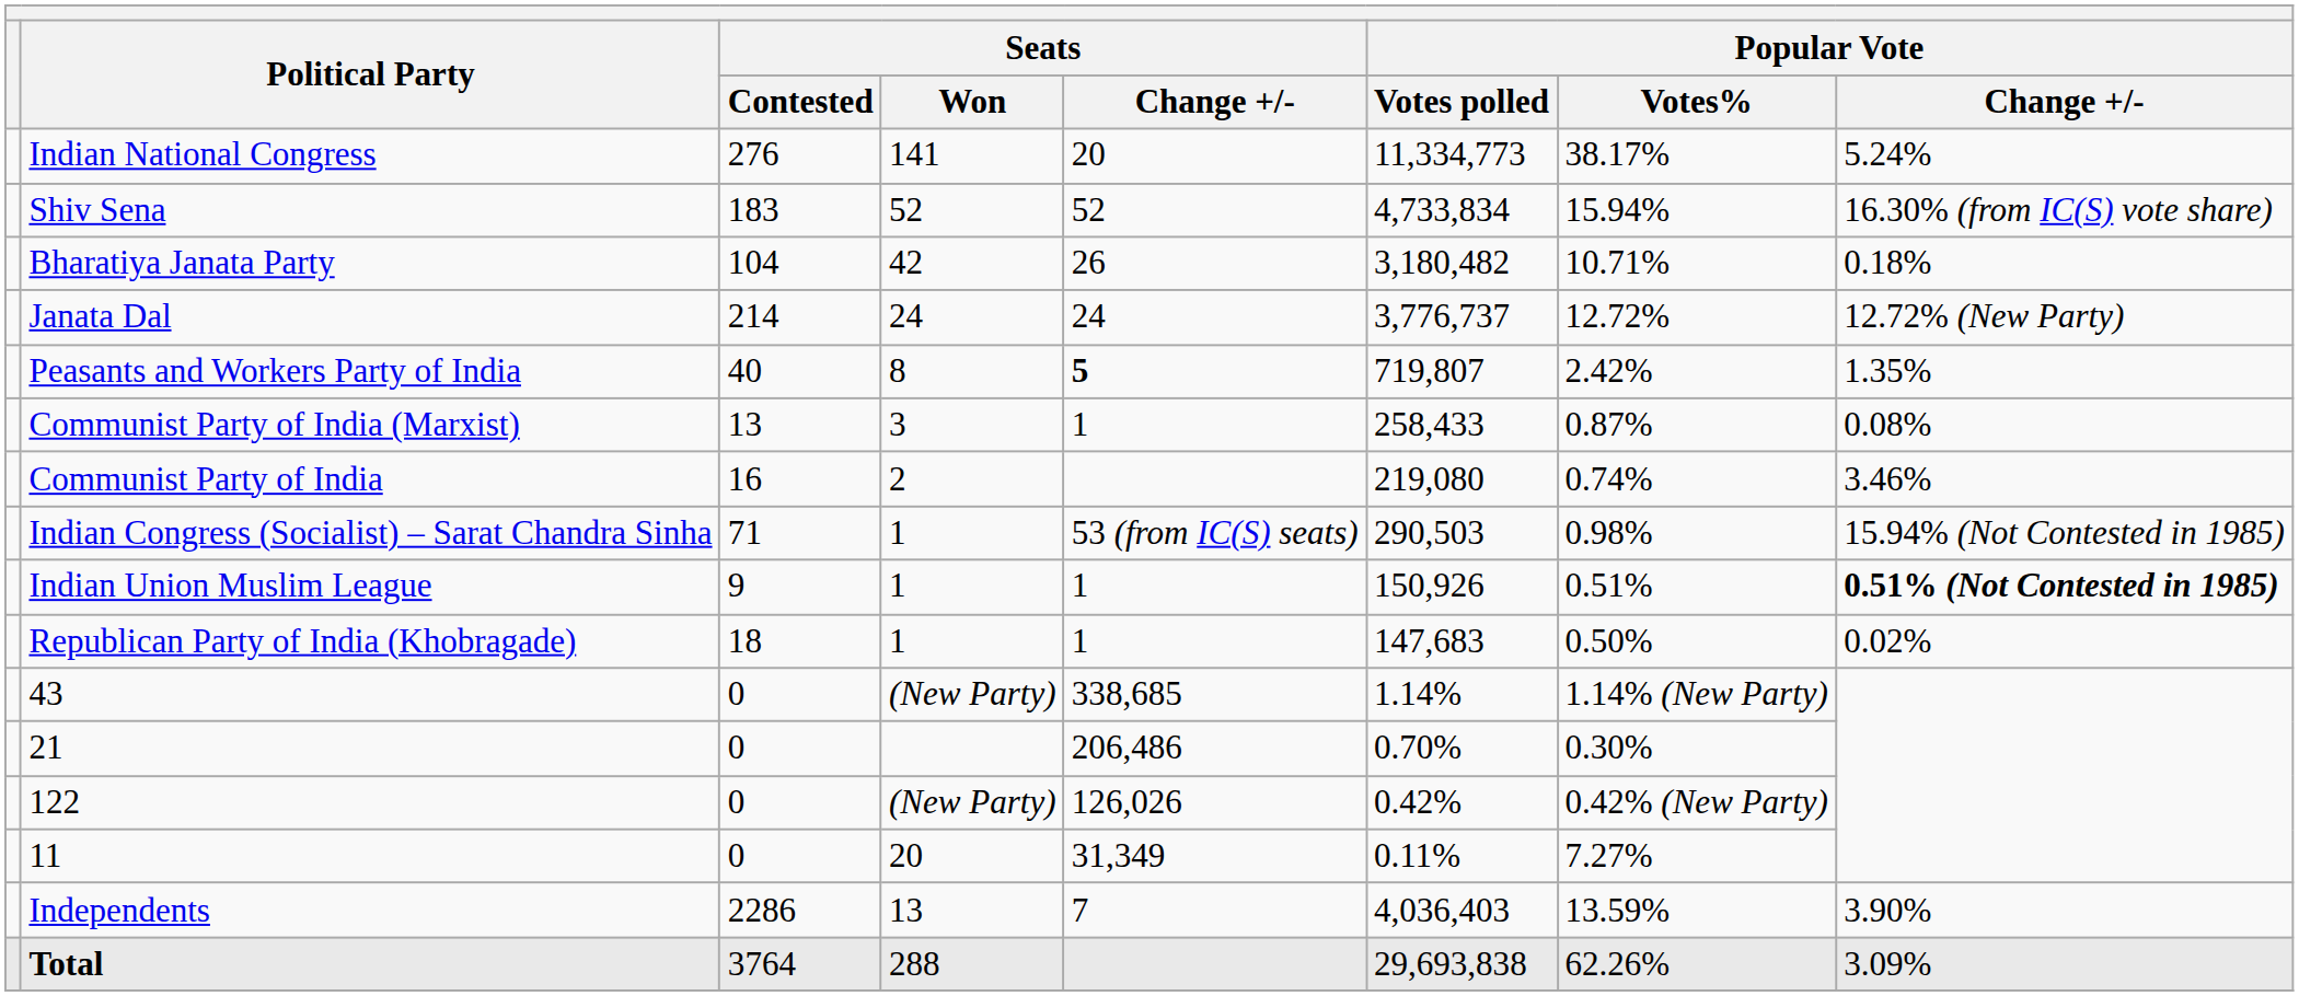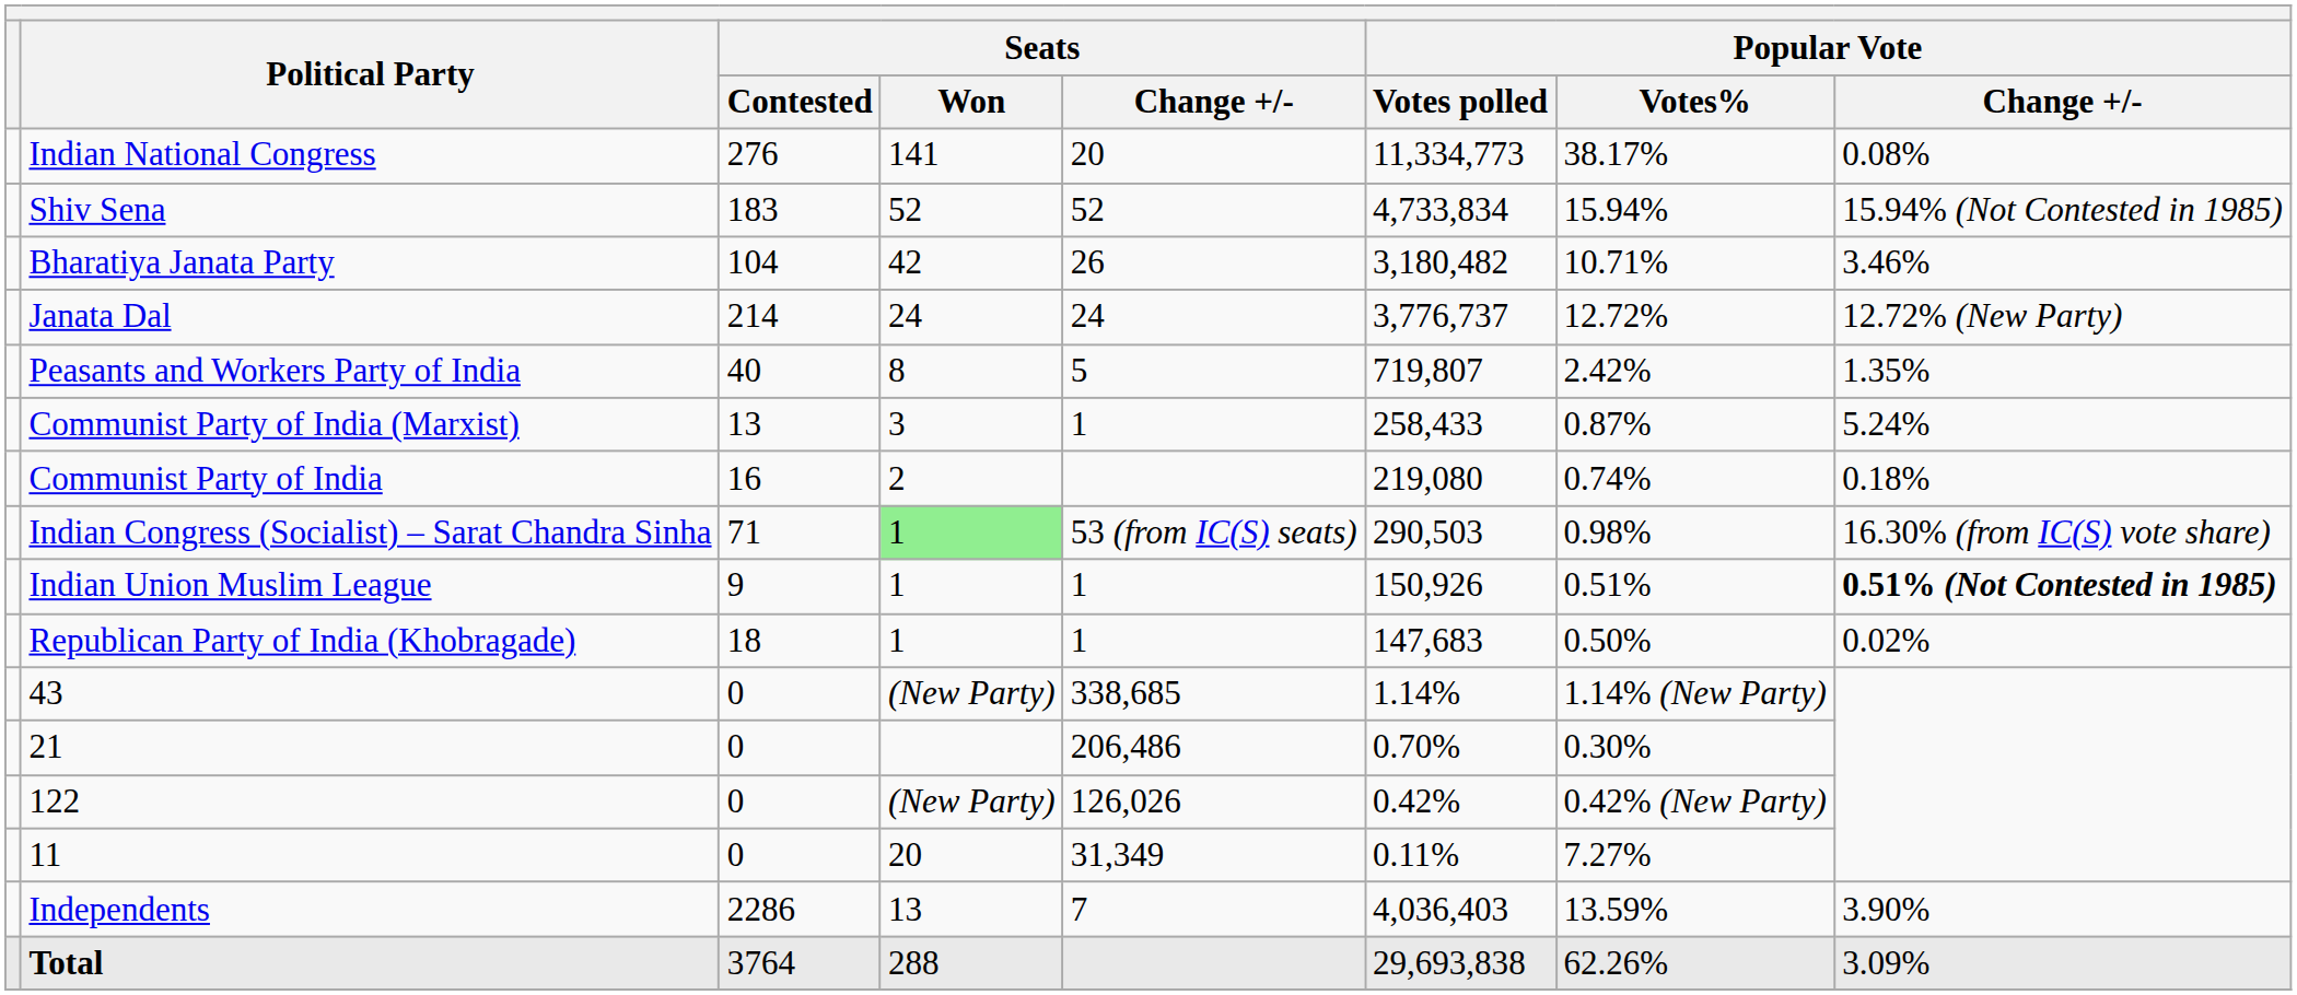 <table class="wikitable sortable">
 <tr>
 <th colspan=10></th>
 </tr>
 <tr>
 <th rowspan="2" class="unsortable"></th>
 <th rowspan="2">Political Party</th>
 <th colspan="3">Seats</th>
 <th colspan="3">Popular Vote</th>
 </tr>
 <tr>
 <th>Contested</th>
 <th>Won</th>
 <th>Change +/-</th>
 <th>Votes polled</th>
 <th>Votes%</th>
 <th>Change +/-</th>
 </tr>
 <tr>
 <td></td>
 <td><a href='#'>Indian National Congress</a></td>
 <td>276</td>
 <td>141</td>
 <td> 20</td>
 <td>11,334,773</td>
 <td>38.17%</td>
-<td> 5.24%</td>
+<td> 0.08%</td>
 </tr>
 <tr>
 <td></td>
 <td><a href='#'>Shiv Sena</a></td>
 <td>183</td>
 <td>52</td>
 <td> 52</td>
 <td>4,733,834</td>
 <td>15.94%</td>
-<td> 16.30% <em>(from <a href='#'>IC(S)</a> vote share)</em></td>
+<td> 15.94% <em>(Not Contested in 1985)</em></td>
 </tr>
 <tr>
 <td></td>
 <td><a href='#'>Bharatiya Janata Party</a></td>
 <td>104</td>
 <td>42</td>
 <td> 26</td>
 <td>3,180,482</td>
 <td>10.71%</td>
-<td> 0.18%</td>
+<td> 3.46%</td>
 </tr>
 <tr>
 <td></td>
 <td><a href='#'>Janata Dal</a></td>
 <td>214</td>
 <td>24</td>
 <td> 24</td>
 <td>3,776,737</td>
 <td>12.72%</td>
 <td> 12.72% <em>(New Party)</em></td>
 </tr>
 <tr>
 <td></td>
 <td><a href='#'>Peasants and Workers Party of India</a></td>
 <td>40</td>
 <td>8</td>
-<td><strong> 5</strong></td>
+<td> 5</td>
 <td>719,807</td>
 <td>2.42%</td>
 <td> 1.35%</td>
 </tr>
 <tr>
 <td></td>
 <td><a href='#'>Communist Party of India (Marxist)</a></td>
 <td>13</td>
 <td>3</td>
 <td> 1</td>
 <td>258,433</td>
 <td>0.87%</td>
-<td> 0.08%</td>
+<td> 5.24%</td>
 </tr>
 <tr>
 <td></td>
 <td><a href='#'>Communist Party of India</a></td>
 <td>16</td>
 <td>2</td>
 <td></td>
 <td>219,080</td>
 <td>0.74%</td>
-<td> 3.46%</td>
+<td> 0.18%</td>
 </tr>
 <tr>
 <td></td>
 <td><a href='#'>Indian Congress (Socialist) – Sarat Chandra Sinha</a></td>
 <td>71</td>
-<td>1</td>
+<td style="background: lightgreen;">1</td>
 <td> 53 <em>(from <a href='#'>IC(S)</a> seats)</em></td>
 <td>290,503</td>
 <td>0.98%</td>
-<td> 15.94% <em>(Not Contested in 1985)</em></td>
+<td> 16.30% <em>(from <a href='#'>IC(S)</a> vote share)</em></td>
 </tr>
 <tr>
 <td></td>
 <td><a href='#'>Indian Union Muslim League</a></td>
 <td>9</td>
 <td>1</td>
 <td> 1</td>
 <td>150,926</td>
 <td>0.51%</td>
 <td><strong> 0.51% <em>(Not Contested in 1985)</em></strong></td>
 </tr>
 <tr>
 <td></td>
 <td><a href='#'>Republican Party of India (Khobragade)</a></td>
 <td>18</td>
 <td>1</td>
 <td> 1</td>
 <td>147,683</td>
 <td>0.50%</td>
 <td> 0.02%</td>
 </tr>
 <tr>
 <td></td>
 <td>43</td>
 <td>0</td>
 <td><em>(New Party)</em></td>
 <td>338,685</td>
 <td>1.14%</td>
 <td>1.14% <em>(New Party)</em></td>
 </tr>
 <tr>
 <td></td>
 <td>21</td>
 <td>0</td>
 <td></td>
 <td>206,486</td>
 <td>0.70%</td>
 <td>0.30%</td>
 </tr>
 <tr>
 <td></td>
 <td>122</td>
 <td>0</td>
 <td><em>(New Party)</em></td>
 <td>126,026</td>
 <td>0.42%</td>
 <td>0.42% <em>(New Party)</em></td>
 </tr>
 <tr>
 <td></td>
 <td>11</td>
 <td>0</td>
 <td>20</td>
 <td>31,349</td>
 <td>0.11%</td>
 <td>7.27%</td>
 </tr>
 <tr>
 <td></td>
 <td><a href='#'>Independents</a></td>
 <td>2286</td>
 <td>13</td>
 <td> 7</td>
 <td>4,036,403</td>
 <td>13.59%</td>
 <td> 3.90%</td>
 </tr>
 <tr style="background-color:#E9E9E9">
 <td></td>
 <td align="left"><strong>Total</strong></td>
 <td>3764</td>
 <td>288</td>
 <td></td>
 <td>29,693,838</td>
 <td>62.26%</td>
 <td> 3.09%</td>
 </tr>
 <tr>
 </tr>
 </table>
